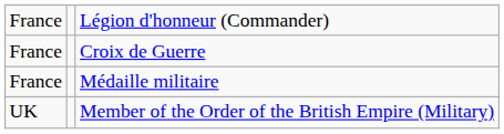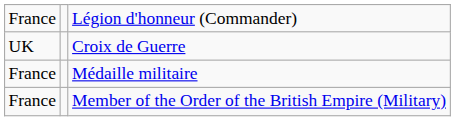 <table class="wikitable">
 <tr>
 <td>France</td>
 <td></td>
 <td><a href='#'>Légion d'honneur</a> (Commander)</td>
 </tr>
 <tr>
-<td>France</td>
+<td>UK</td>
 <td></td>
 <td><a href='#'>Croix de Guerre</a></td>
 </tr>
 <tr>
 <td>France</td>
 <td></td>
 <td><a href='#'>Médaille militaire</a></td>
 </tr>
 <tr>
-<td>UK</td>
+<td>France</td>
 <td></td>
 <td><a href='#'>Member of the Order of the British Empire (Military)</a></td>
 </tr>
 </table>
